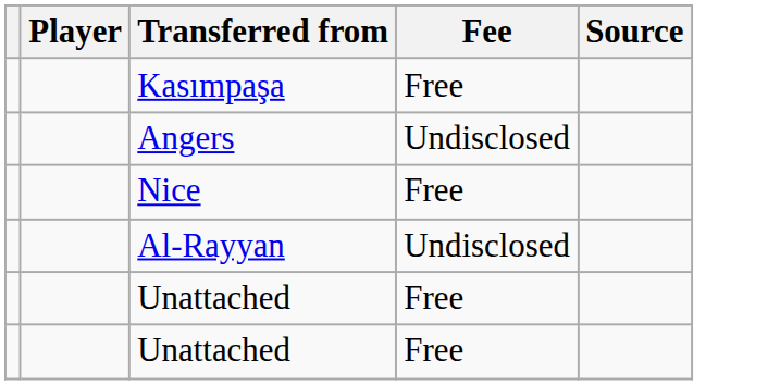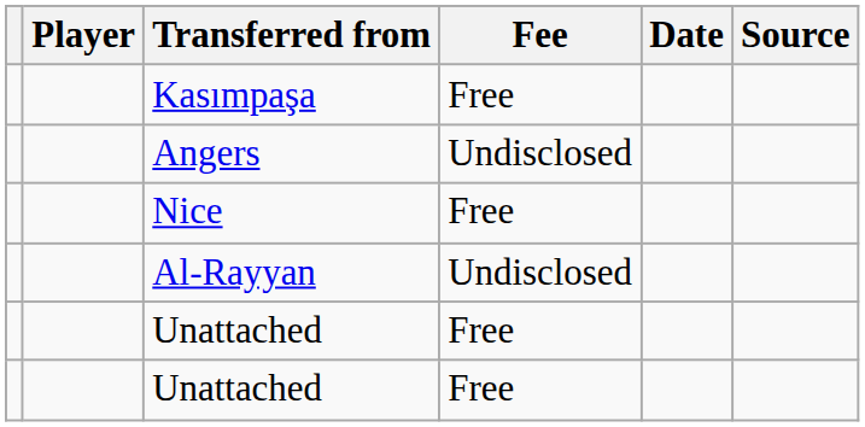 <table class="wikitable plainrowheaders sortable">
 <tr>
 <th></th>
 <th scope="col">Player</th>
 <th>Transferred from</th>
 <th style="width: 65px;">Fee</th>
+<th scope="col">Date</th>
 <th scope="col">Source</th>
 </tr>
 <tr>
 <td align="center"></td>
 <td></td>
 <td> <a href='#'>Kasımpaşa</a></td>
 <td>Free</td>
 <td></td>
+<td></td>
 </tr>
 <tr>
 <td align="center"></td>
 <td></td>
 <td> <a href='#'>Angers</a></td>
 <td>Undisclosed</td>
+<td></td>
 <td></td>
 </tr>
 <tr>
 <td align="center"></td>
 <td></td>
 <td> <a href='#'>Nice</a></td>
 <td>Free</td>
 <td></td>
+<td></td>
 </tr>
 <tr>
 <td align="center"></td>
 <td></td>
 <td> <a href='#'>Al-Rayyan</a></td>
 <td>Undisclosed</td>
+<td></td>
 <td></td>
 </tr>
 <tr>
 <td align="center"></td>
 <td></td>
 <td>Unattached</td>
 <td>Free</td>
 <td></td>
+<td></td>
 </tr>
 <tr>
 <td align="center"></td>
 <td></td>
 <td>Unattached</td>
 <td>Free</td>
 <td></td>
+<td></td>
 </tr>
 </table>
